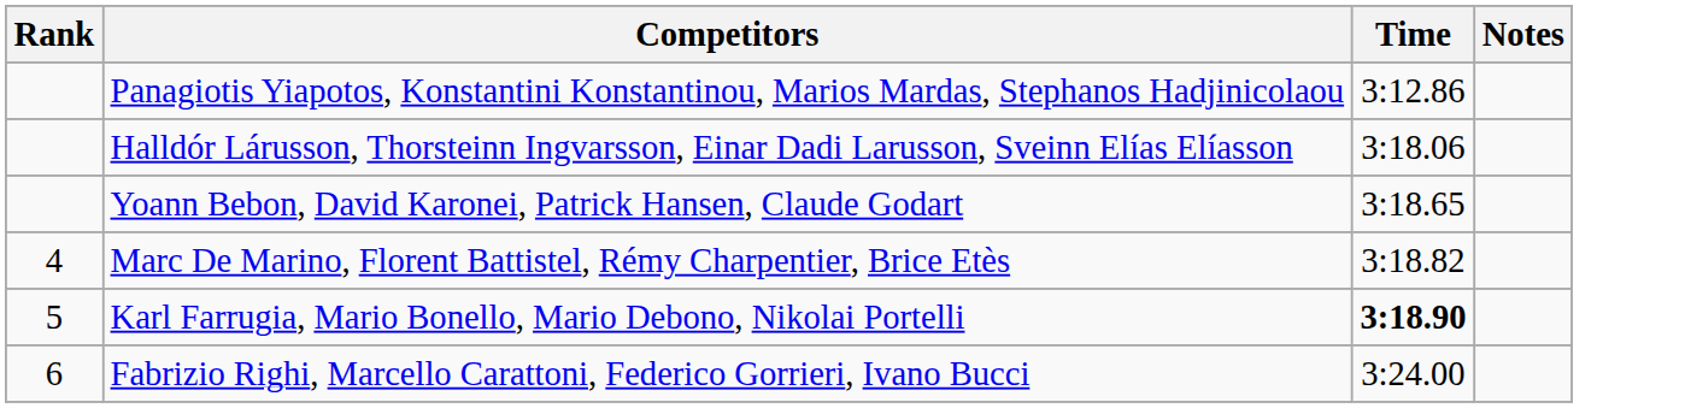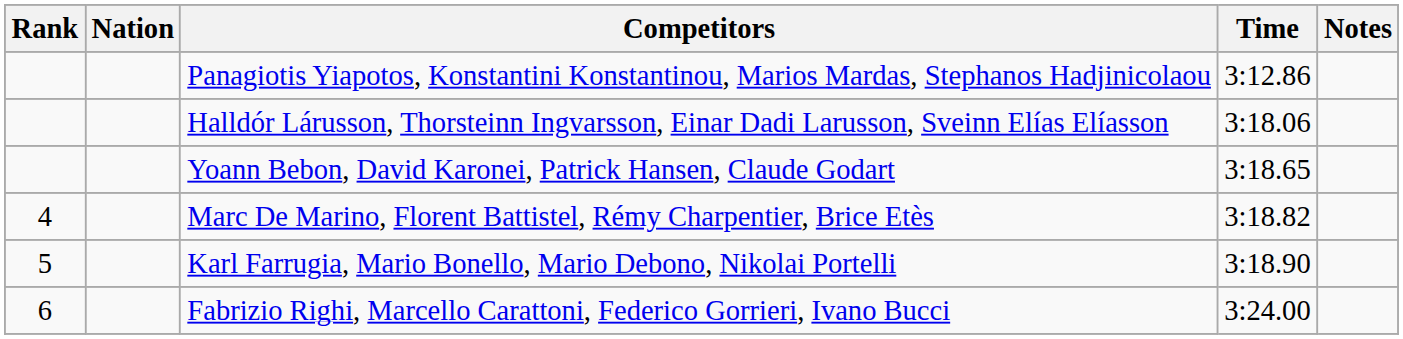 <table class="wikitable sortable" style="text-align:center; font-size:95%">
 <tr>
 <th>Rank</th>
+<th>Nation</th>
 <th>Competitors</th>
 <th>Time</th>
 <th>Notes</th>
 </tr>
 <tr>
 <td></td>
+<td align=left></td>
 <td align=left><a href='#'>Panagiotis Yiapotos</a>, <a href='#'>Konstantini Konstantinou</a>, <a href='#'>Marios Mardas</a>, <a href='#'>Stephanos Hadjinicolaou</a></td>
 <td>3:12.86</td>
 <td></td>
 </tr>
 <tr>
 <td></td>
+<td align=left></td>
 <td align=left><a href='#'>Halldór Lárusson</a>, <a href='#'>Thorsteinn Ingvarsson</a>, <a href='#'>Einar Dadi Larusson</a>, <a href='#'>Sveinn Elías Elíasson</a></td>
 <td>3:18.06</td>
 <td></td>
 </tr>
 <tr>
 <td></td>
+<td align=left></td>
 <td align=left><a href='#'>Yoann Bebon</a>, <a href='#'>David Karonei</a>, <a href='#'>Patrick Hansen</a>, <a href='#'>Claude Godart</a></td>
 <td>3:18.65</td>
 <td></td>
 </tr>
 <tr>
 <td>4</td>
+<td align=left></td>
 <td align=left><a href='#'>Marc De Marino</a>, <a href='#'>Florent Battistel</a>, <a href='#'>Rémy Charpentier</a>, <a href='#'>Brice Etès</a></td>
 <td>3:18.82</td>
 <td></td>
 </tr>
 <tr>
 <td>5</td>
+<td align=left></td>
 <td align=left><a href='#'>Karl Farrugia</a>, <a href='#'>Mario Bonello</a>, <a href='#'>Mario Debono</a>, <a href='#'>Nikolai Portelli</a></td>
-<td><strong>3:18.90</strong></td>
+<td>3:18.90</td>
 <td></td>
 </tr>
 <tr>
 <td>6</td>
+<td align=left></td>
 <td align=left><a href='#'>Fabrizio Righi</a>, <a href='#'>Marcello Carattoni</a>, <a href='#'>Federico Gorrieri</a>, <a href='#'>Ivano Bucci</a></td>
 <td>3:24.00</td>
 <td></td>
 </tr>
 </table>
